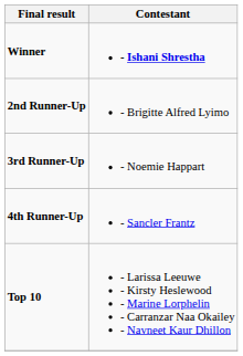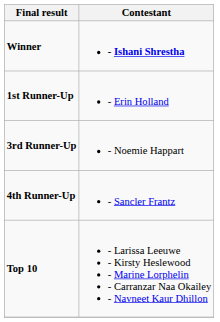 <table class="wikitable">
 <tr>
 <th>Final result</th>
 <th>Contestant</th>
 </tr>
 <tr>
 <td><strong>Winner</strong></td>
 <td><br><ul><li><strong> - <a href='#'>Ishani Shrestha</a></strong></li></ul></td>
 </tr>
 <tr>
-<td><strong>2nd Runner-Up</strong></td>
-<td><br><ul><li> - Brigitte Alfred Lyimo</li></ul></td>
+<td><strong>1st Runner-Up</strong></td>
+<td><br><ul><li> - <a href='#'>Erin Holland</a></li></ul></td>
 </tr>
 <tr>
 <td><strong>3rd Runner-Up</strong></td>
 <td><br><ul><li> - Noemie Happart</li></ul></td>
 </tr>
 <tr>
 <td><strong>4th Runner-Up</strong></td>
 <td><br><ul><li> - <a href='#'>Sancler Frantz</a></li></ul></td>
 </tr>
 <tr>
 <td><strong>Top 10</strong></td>
 <td><br><ul><li> - Larissa Leeuwe</li><li> - Kirsty Heslewood</li><li> - <a href='#'>Marine Lorphelin</a></li><li> - Carranzar Naa Okailey</li><li> - <a href='#'>Navneet Kaur Dhillon</a></li></ul></td>
 </tr>
 <tr>
 </tr>
 </table>
